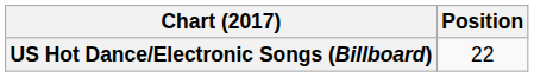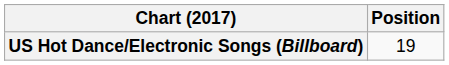 <table class="wikitable sortable plainrowheaders" style="text-align:center">
 <tr>
 <th scope="col">Chart (2017)</th>
 <th scope="col">Position</th>
 </tr>
 <tr>
 <th scope="row">US Hot Dance/Electronic Songs (<em>Billboard</em>)</th>
-<td>22</td>
+<td>19</td>
 </tr>
 </table>
